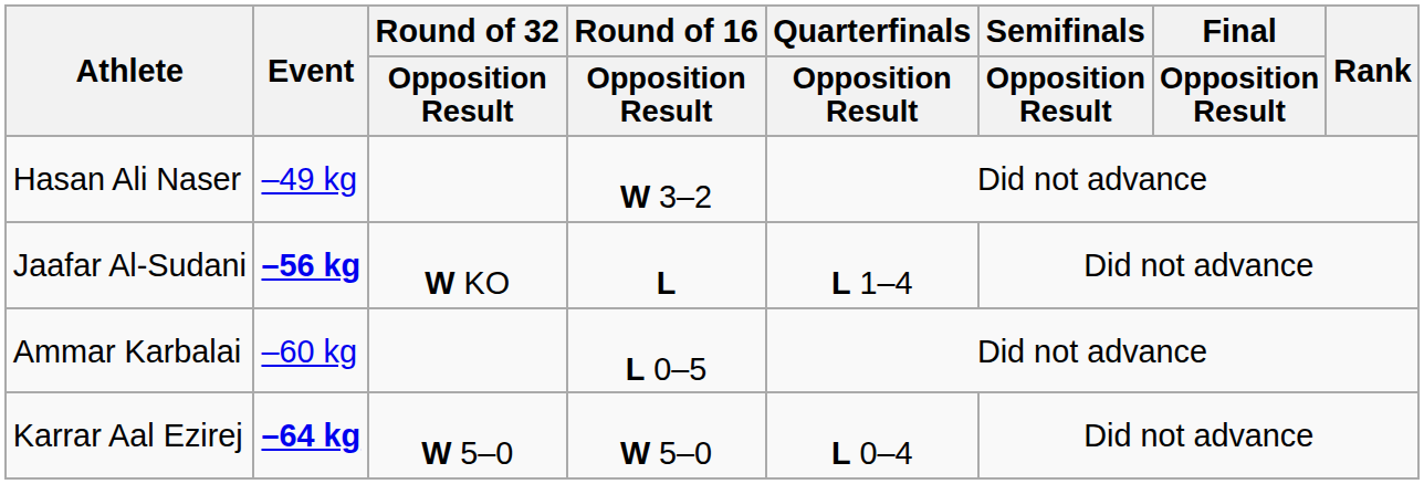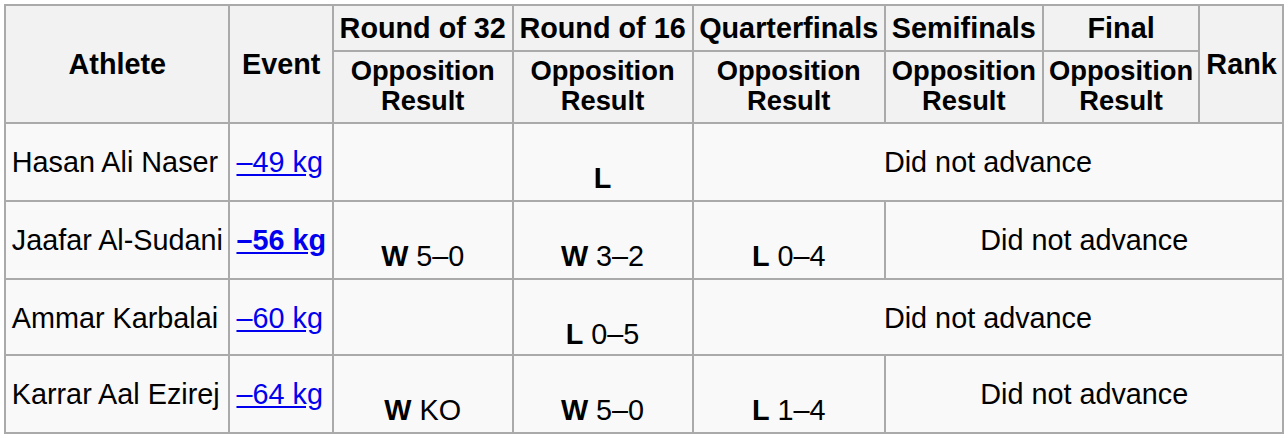 <table class=wikitable style=font-size:90%;text-align:center>
 <tr>
 <th rowspan="2">Athlete</th>
 <th rowspan="2">Event</th>
 <th>Round of 32</th>
 <th>Round of 16</th>
 <th>Quarterfinals</th>
 <th>Semifinals</th>
 <th>Final</th>
 <th rowspan=2>Rank</th>
 </tr>
 <tr style="font-size:95%">
 <th>Opposition<br>Result</th>
 <th>Opposition<br>Result</th>
 <th>Opposition<br>Result</th>
 <th>Opposition<br>Result</th>
 <th>Opposition<br>Result</th>
 </tr>
 <tr>
 <td align=left>Hasan Ali Naser</td>
 <td align=left><a href='#'>–49 kg</a></td>
 <td></td>
-<td><br><strong>W</strong> 3–2</td>
+<td><br><strong>L</strong> </td>
 <td colspan=4>Did not advance</td>
 </tr>
 <tr>
 <td align=left>Jaafar Al-Sudani</td>
 <td align=left><strong><a href='#'>–56 kg</a></strong></td>
-<td><br><strong>W</strong> KO</td>
-<td><br><strong>L</strong> </td>
-<td><br><strong>L</strong> 1–4</td>
+<td><br><strong>W</strong> 5–0</td>
+<td><br><strong>W</strong> 3–2</td>
+<td><br><strong>L</strong> 0–4</td>
 <td colspan=3>Did not advance</td>
 </tr>
 <tr>
 <td align=left>Ammar Karbalai</td>
 <td align=left><a href='#'>–60 kg</a></td>
 <td></td>
 <td><br><strong>L</strong> 0–5</td>
 <td colspan=4>Did not advance</td>
 </tr>
 <tr>
 <td align=left>Karrar Aal Ezirej</td>
-<td align=left><strong><a href='#'>–64 kg</a></strong></td>
+<td align=left><a href='#'>–64 kg</a></td>
+<td><br><strong>W</strong> KO</td>
 <td><br><strong>W</strong> 5–0</td>
-<td><br><strong>W</strong> 5–0</td>
-<td><br><strong>L</strong> 0–4</td>
+<td><br><strong>L</strong> 1–4</td>
 <td colspan=3>Did not advance</td>
 </tr>
 </table>
